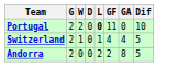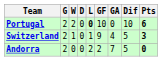 <table class="wikitable">
 <tr>
 <th>Team</th>
 <th>G</th>
 <th>W</th>
 <th>D</th>
 <th>L</th>
 <th>GF</th>
 <th>GA</th>
 <th>Dif</th>
+<th>Pts</th>
 </tr>
 <tr style="background:#ccffcc;">
 <td> <strong><a href='#'>Portugal</a></strong></td>
 <td>2</td>
 <td>2</td>
 <td>0</td>
 <td><strong>0</strong></td>
-<td>11</td>
+<td>10</td>
 <td>0</td>
 <td>10</td>
+<td><strong>6</strong></td>
 </tr>
 <tr style="background:#ccffcc;">
 <td> <strong><a href='#'>Switzerland</a></strong></td>
 <td>2</td>
 <td>1</td>
 <td>0</td>
 <td>1</td>
-<td>4</td>
+<td>9</td>
 <td>4</td>
 <td>5</td>
+<td><strong>3</strong></td>
 </tr>
 <tr style="background:#ccffcc;">
 <td> <strong><a href='#'>Andorra</a></strong></td>
 <td>2</td>
 <td>0</td>
 <td>0</td>
 <td>2</td>
 <td>2</td>
-<td>8</td>
+<td>7</td>
 <td>5</td>
+<td><strong>0</strong></td>
 </tr>
 </table>
